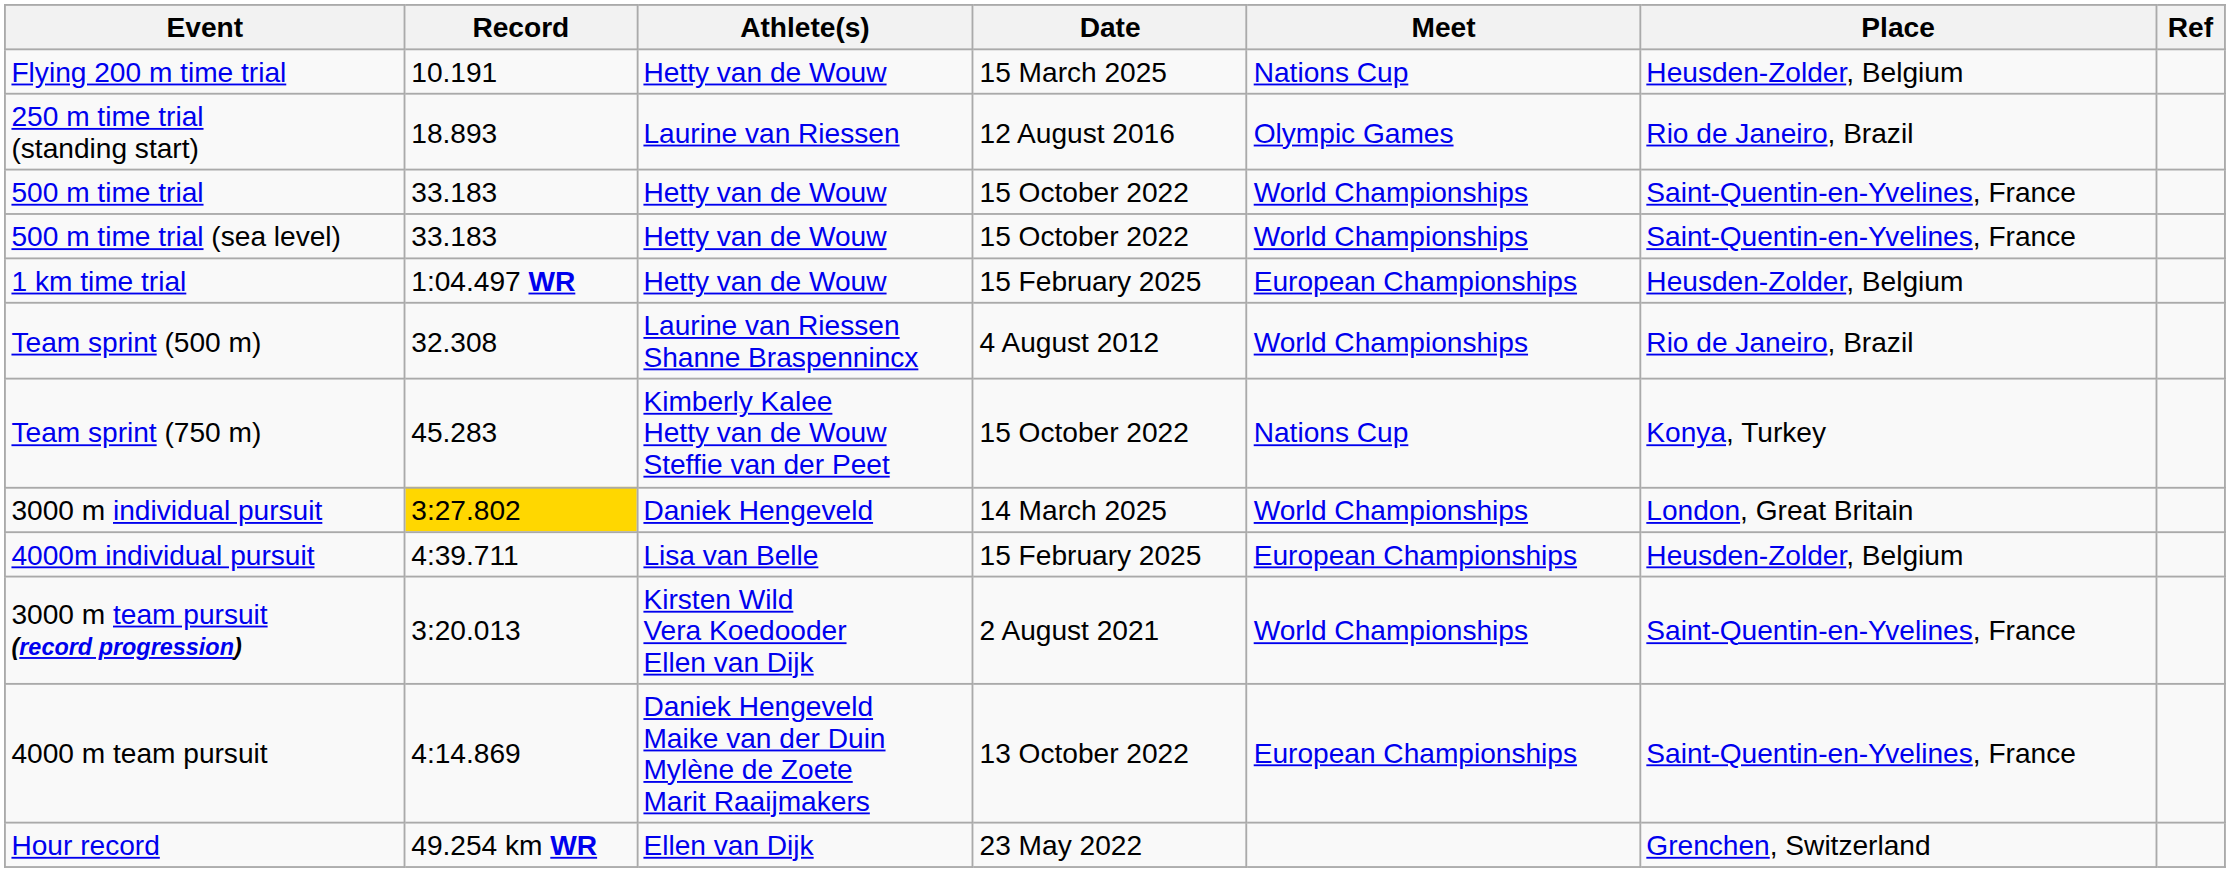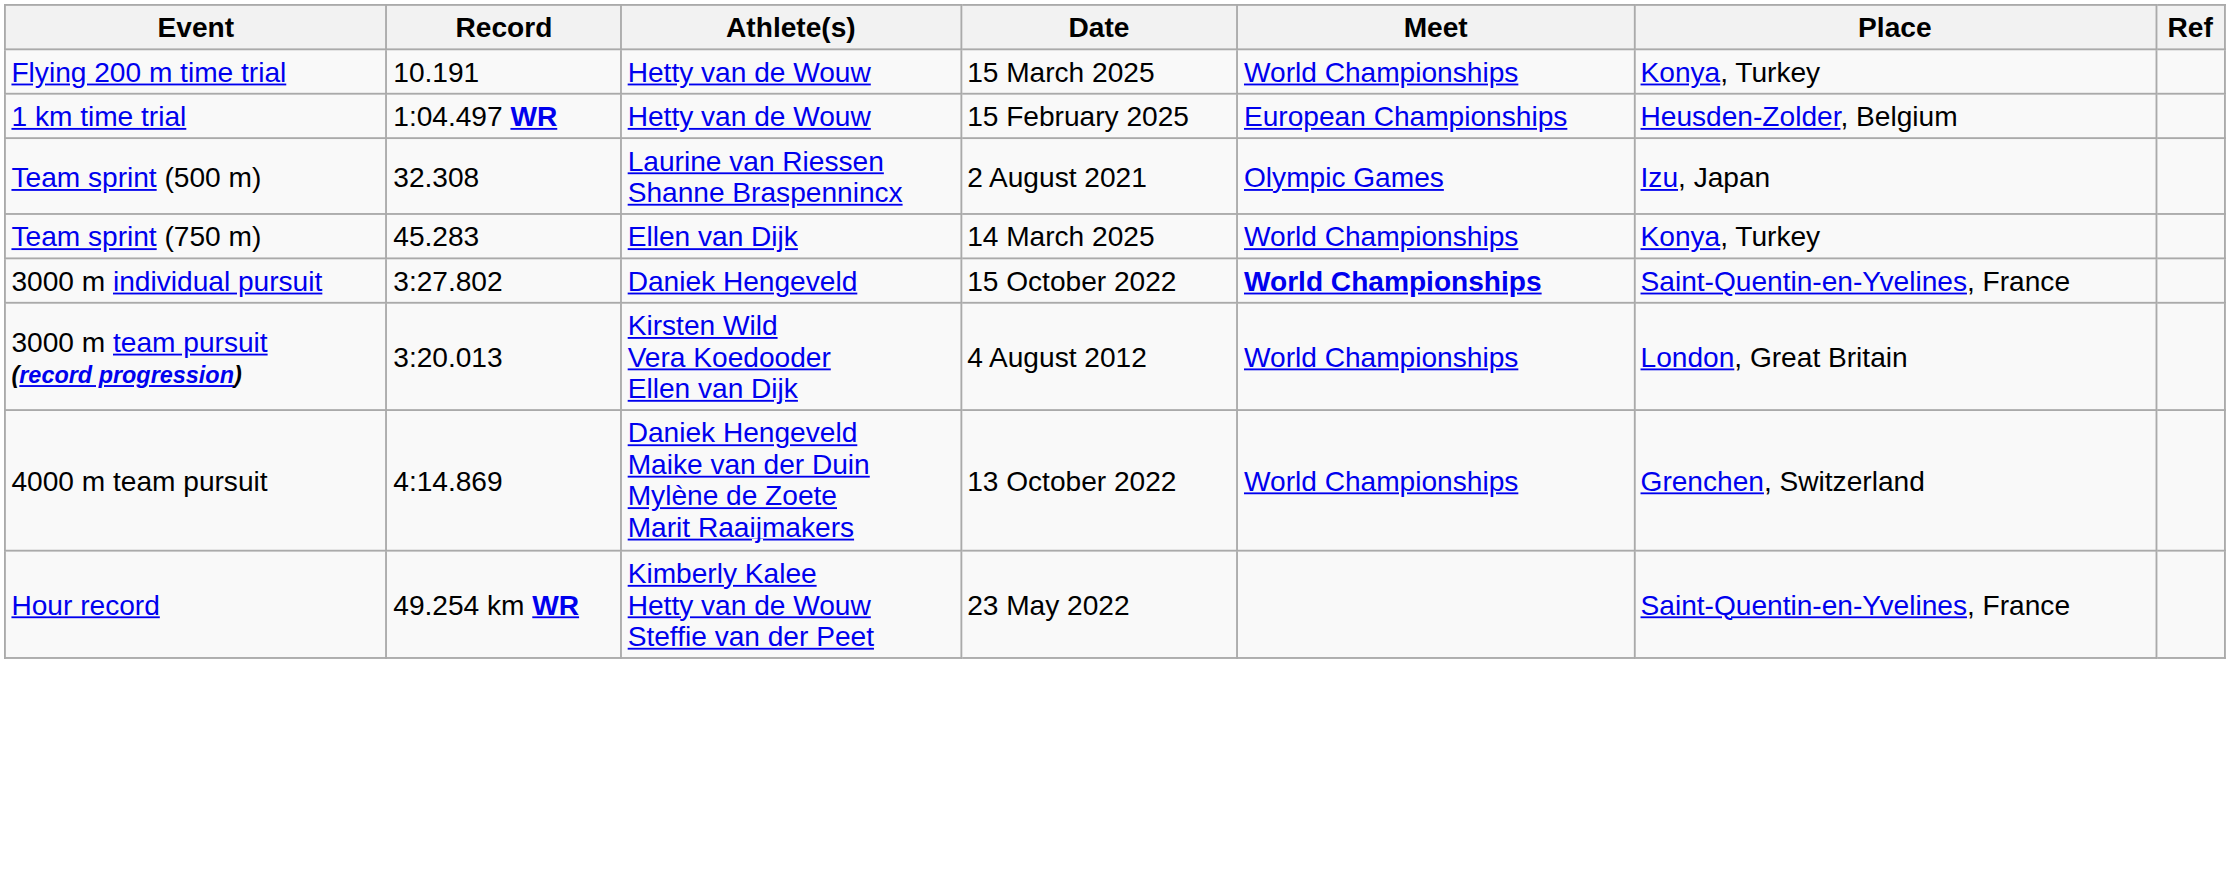 <table class="wikitable" style="font-size:95%; width: 95%;">
 <tr>
 <th>Event</th>
 <th>Record</th>
 <th>Athlete(s)</th>
 <th>Date</th>
 <th>Meet</th>
 <th>Place</th>
 <th>Ref</th>
 </tr>
 <tr>
 <td><a href='#'>Flying 200 m time trial</a></td>
 <td>10.191</td>
 <td><a href='#'>Hetty van de Wouw</a></td>
 <td>15 March 2025</td>
-<td><a href='#'>Nations Cup</a></td>
-<td><a href='#'>Heusden-Zolder</a>, Belgium</td>
-<td></td>
-</tr>
-<tr>
-<td><a href='#'>250 m time trial</a><br> (standing start)</td>
-<td>18.893</td>
-<td><a href='#'>Laurine van Riessen</a></td>
-<td>12 August 2016</td>
-<td><a href='#'>Olympic Games</a></td>
-<td><a href='#'>Rio de Janeiro</a>, Brazil</td>
-<td></td>
-</tr>
-<tr>
-<td><a href='#'>500 m time trial</a></td>
-<td>33.183</td>
-<td><a href='#'>Hetty van de Wouw</a></td>
-<td>15 October 2022</td>
 <td><a href='#'>World Championships</a></td>
-<td><a href='#'>Saint-Quentin-en-Yvelines</a>, France</td>
-<td></td>
-</tr>
-<tr>
-<td><a href='#'>500 m time trial</a> (sea level)</td>
-<td>33.183</td>
-<td><a href='#'>Hetty van de Wouw</a></td>
-<td>15 October 2022</td>
-<td><a href='#'>World Championships</a></td>
-<td><a href='#'>Saint-Quentin-en-Yvelines</a>, France</td>
+<td><a href='#'>Konya</a>, Turkey</td>
 <td></td>
 </tr>
 <tr>
 <td><a href='#'>1 km time trial</a></td>
 <td>1:04.497 <a href='#'><strong>WR</strong></a></td>
 <td><a href='#'>Hetty van de Wouw</a></td>
 <td>15 February 2025</td>
 <td><a href='#'>European Championships</a></td>
 <td><a href='#'>Heusden-Zolder</a>, Belgium</td>
 <td></td>
 </tr>
 <tr>
 <td><a href='#'>Team sprint</a> (500 m)</td>
 <td>32.308</td>
 <td><a href='#'>Laurine van Riessen</a><br><a href='#'>Shanne Braspennincx</a></td>
-<td>4 August 2012</td>
-<td><a href='#'>World Championships</a></td>
-<td><a href='#'>Rio de Janeiro</a>, Brazil</td>
+<td>2 August 2021</td>
+<td><a href='#'>Olympic Games</a></td>
+<td><a href='#'>Izu</a>, Japan</td>
 <td></td>
 </tr>
 <tr>
 <td><a href='#'>Team sprint</a> (750 m)</td>
 <td>45.283</td>
-<td><a href='#'>Kimberly Kalee</a><br><a href='#'>Hetty van de Wouw</a><br><a href='#'>Steffie van der Peet</a></td>
-<td>15 October 2022</td>
-<td><a href='#'>Nations Cup</a></td>
+<td><a href='#'>Ellen van Dijk</a></td>
+<td>14 March 2025</td>
+<td><a href='#'>World Championships</a></td>
 <td><a href='#'>Konya</a>, Turkey</td>
 <td></td>
 </tr>
 <tr>
 <td>3000 m <a href='#'>individual pursuit</a></td>
-<td style="background: gold;">3:27.802</td>
+<td>3:27.802</td>
 <td><a href='#'>Daniek Hengeveld</a></td>
-<td>14 March 2025</td>
-<td><a href='#'>World Championships</a></td>
-<td><a href='#'>London</a>, Great Britain</td>
-<td></td>
-</tr>
-<tr>
-<td><a href='#'>4000m individual pursuit</a></td>
-<td>4:39.711</td>
-<td><a href='#'>Lisa van Belle</a></td>
-<td>15 February 2025</td>
-<td><a href='#'>European Championships</a></td>
-<td><a href='#'>Heusden-Zolder</a>, Belgium</td>
+<td>15 October 2022</td>
+<td><strong><a href='#'>World Championships</a></strong></td>
+<td><a href='#'>Saint-Quentin-en-Yvelines</a>, France</td>
 <td></td>
 </tr>
 <tr>
 <td>3000 m <a href='#'>team pursuit</a><br> <small><strong> <em>(<a href='#'>record progression</a>)</em> </strong></small></td>
 <td>3:20.013</td>
 <td><a href='#'>Kirsten Wild</a><br><a href='#'>Vera Koedooder</a><br><a href='#'>Ellen van Dijk</a></td>
-<td>2 August 2021</td>
+<td>4 August 2012</td>
 <td><a href='#'>World Championships</a></td>
-<td><a href='#'>Saint-Quentin-en-Yvelines</a>, France</td>
+<td><a href='#'>London</a>, Great Britain</td>
 <td></td>
 </tr>
 <tr>
 <td>4000 m team pursuit</td>
 <td>4:14.869</td>
 <td><a href='#'>Daniek Hengeveld</a><br><a href='#'>Maike van der Duin</a><br><a href='#'>Mylène de Zoete</a><br><a href='#'>Marit Raaijmakers</a></td>
 <td>13 October 2022</td>
-<td><a href='#'>European Championships</a></td>
-<td><a href='#'>Saint-Quentin-en-Yvelines</a>, France</td>
+<td><a href='#'>World Championships</a></td>
+<td><a href='#'>Grenchen</a>, Switzerland</td>
 <td></td>
 </tr>
 <tr>
 <td><a href='#'>Hour record</a></td>
 <td>49.254 km  <a href='#'><strong>WR</strong></a></td>
-<td><a href='#'>Ellen van Dijk</a></td>
+<td><a href='#'>Kimberly Kalee</a><br><a href='#'>Hetty van de Wouw</a><br><a href='#'>Steffie van der Peet</a></td>
 <td>23 May 2022</td>
 <td></td>
-<td><a href='#'>Grenchen</a>, Switzerland</td>
+<td><a href='#'>Saint-Quentin-en-Yvelines</a>, France</td>
 <td></td>
 </tr>
 </table>
